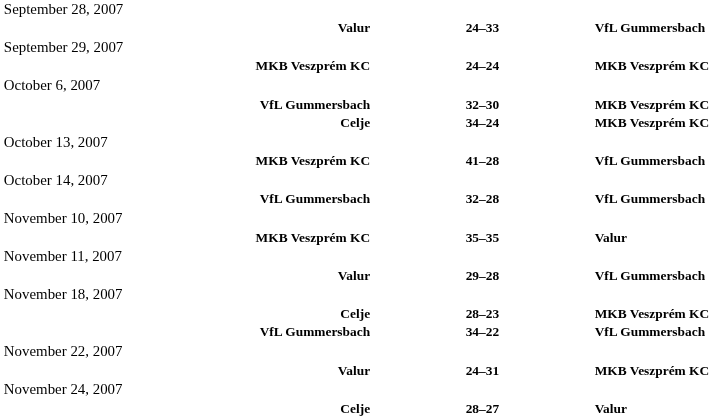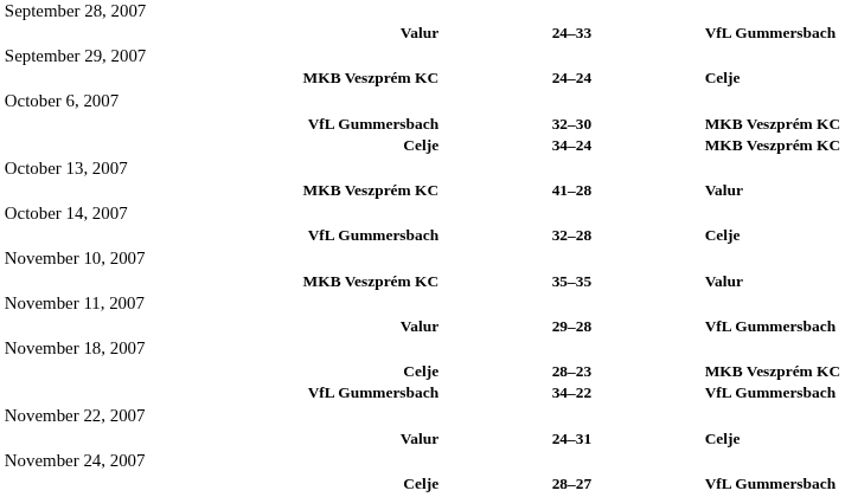 <table width=100% cellspacing=1>
 <tr>
 <th width=20%></th>
 <th width=12%></th>
 <th width=20%></th>
 <th></th>
 </tr>
 <tr>
 <td>September 28, 2007</td>
 </tr>
 <tr style=font-size:90%>
 <td align=right><strong>Valur</strong></td>
 <td align=center><strong>24–33</strong></td>
 <td><strong>VfL Gummersbach</strong></td>
 </tr>
 <tr>
 <td>September 29, 2007</td>
 </tr>
 <tr style=font-size:90%>
 <td align=right><strong>MKB Veszprém KC</strong></td>
 <td align=center><strong>24–24</strong></td>
-<td><strong>MKB Veszprém KC</strong></td>
+<td><strong>Celje</strong></td>
 </tr>
 <tr>
 <td>October 6, 2007</td>
 </tr>
 <tr style=font-size:90%>
 <td align=right><strong>VfL Gummersbach</strong></td>
 <td align=center><strong>32–30</strong></td>
 <td><strong>MKB Veszprém KC</strong></td>
 </tr>
 <tr style=font-size:90%>
 <td align=right><strong>Celje</strong></td>
 <td align=center><strong>34–24</strong></td>
 <td><strong>MKB Veszprém KC</strong></td>
 </tr>
 <tr>
 <td>October 13, 2007</td>
 </tr>
 <tr style=font-size:90%>
 <td align=right><strong>MKB Veszprém KC</strong></td>
 <td align=center><strong>41–28</strong></td>
-<td><strong>VfL Gummersbach</strong></td>
+<td><strong>Valur</strong></td>
 </tr>
 <tr>
 <td>October 14, 2007</td>
 </tr>
 <tr style=font-size:90%>
 <td align=right><strong>VfL Gummersbach</strong></td>
 <td align=center><strong>32–28</strong></td>
-<td><strong>VfL Gummersbach</strong></td>
+<td><strong>Celje</strong></td>
 </tr>
 <tr>
 <td>November 10, 2007</td>
 </tr>
 <tr style=font-size:90%>
 <td align=right><strong>MKB Veszprém KC</strong></td>
 <td align=center><strong>35–35</strong></td>
 <td><strong>Valur</strong></td>
 </tr>
 <tr>
 <td>November 11, 2007</td>
 </tr>
 <tr style=font-size:90%>
 <td align=right><strong>Valur</strong></td>
 <td align=center><strong>29–28</strong></td>
 <td><strong>VfL Gummersbach</strong></td>
 </tr>
 <tr>
 <td>November 18, 2007</td>
 </tr>
 <tr style=font-size:90%>
 <td align=right><strong>Celje</strong></td>
 <td align=center><strong>28–23</strong></td>
 <td><strong>MKB Veszprém KC</strong></td>
 </tr>
 <tr style=font-size:90%>
 <td align=right><strong>VfL Gummersbach</strong></td>
 <td align=center><strong>34–22</strong></td>
 <td><strong>VfL Gummersbach</strong></td>
 </tr>
 <tr>
 <td>November 22, 2007</td>
 </tr>
 <tr style=font-size:90%>
 <td align=right><strong>Valur</strong></td>
 <td align=center><strong>24–31</strong></td>
-<td><strong>MKB Veszprém KC</strong></td>
+<td><strong>Celje</strong></td>
 </tr>
 <tr>
 <td>November 24, 2007</td>
 </tr>
 <tr style=font-size:90%>
 <td align=right><strong>Celje</strong></td>
 <td align=center><strong>28–27</strong></td>
-<td><strong>Valur</strong></td>
+<td><strong>VfL Gummersbach</strong></td>
 </tr>
 </table>
